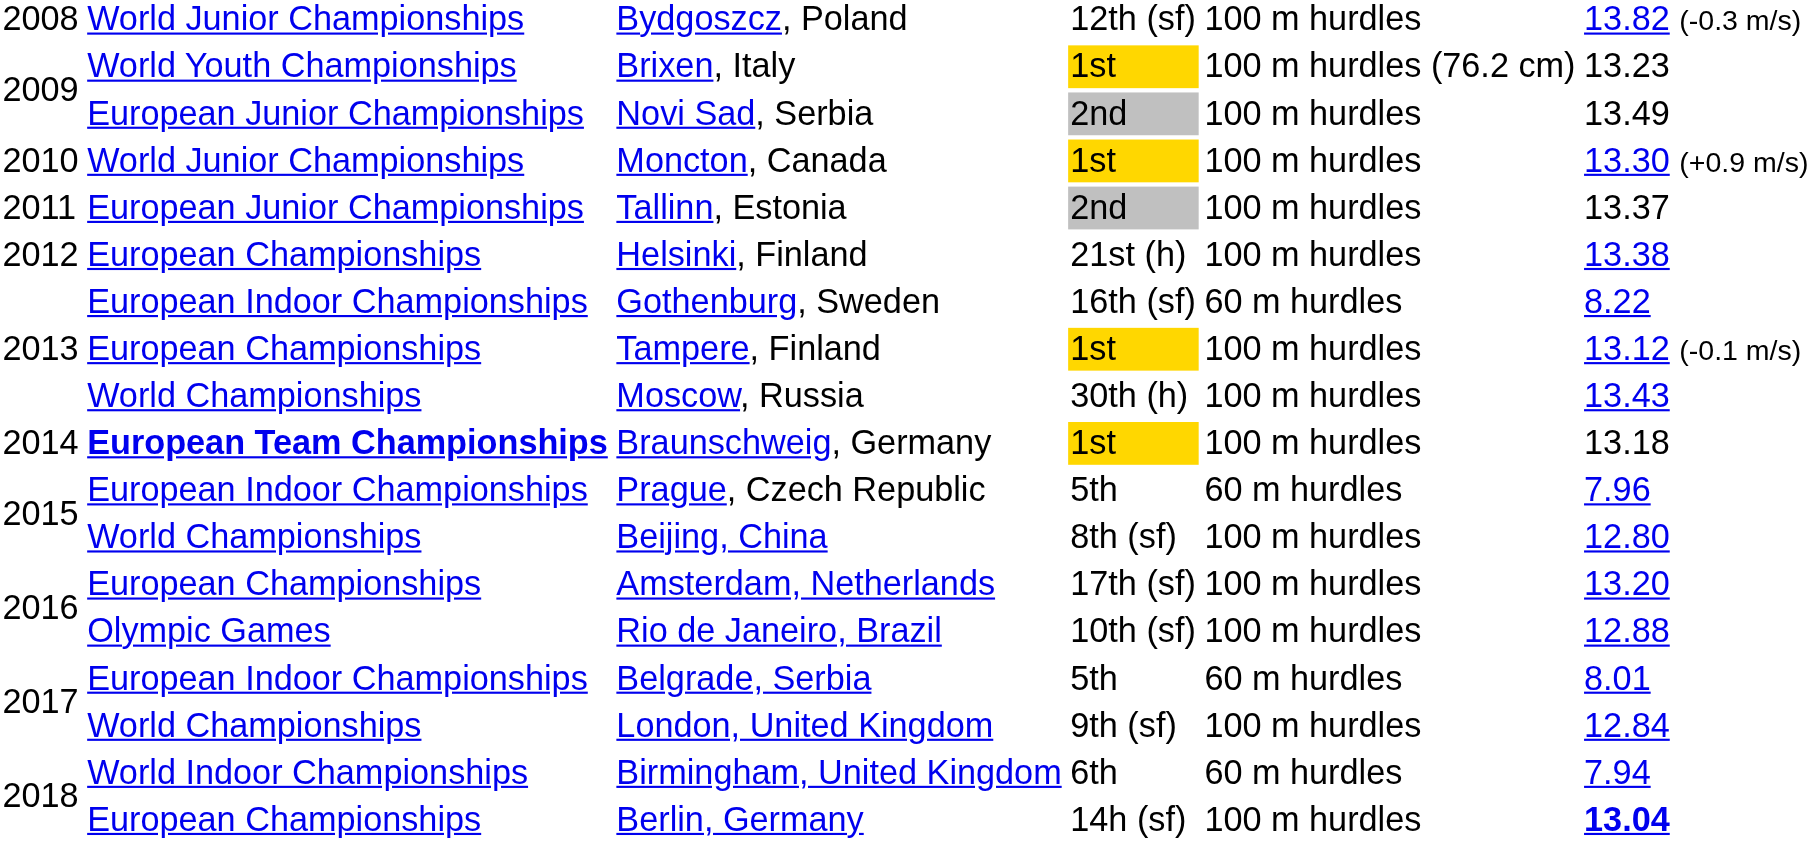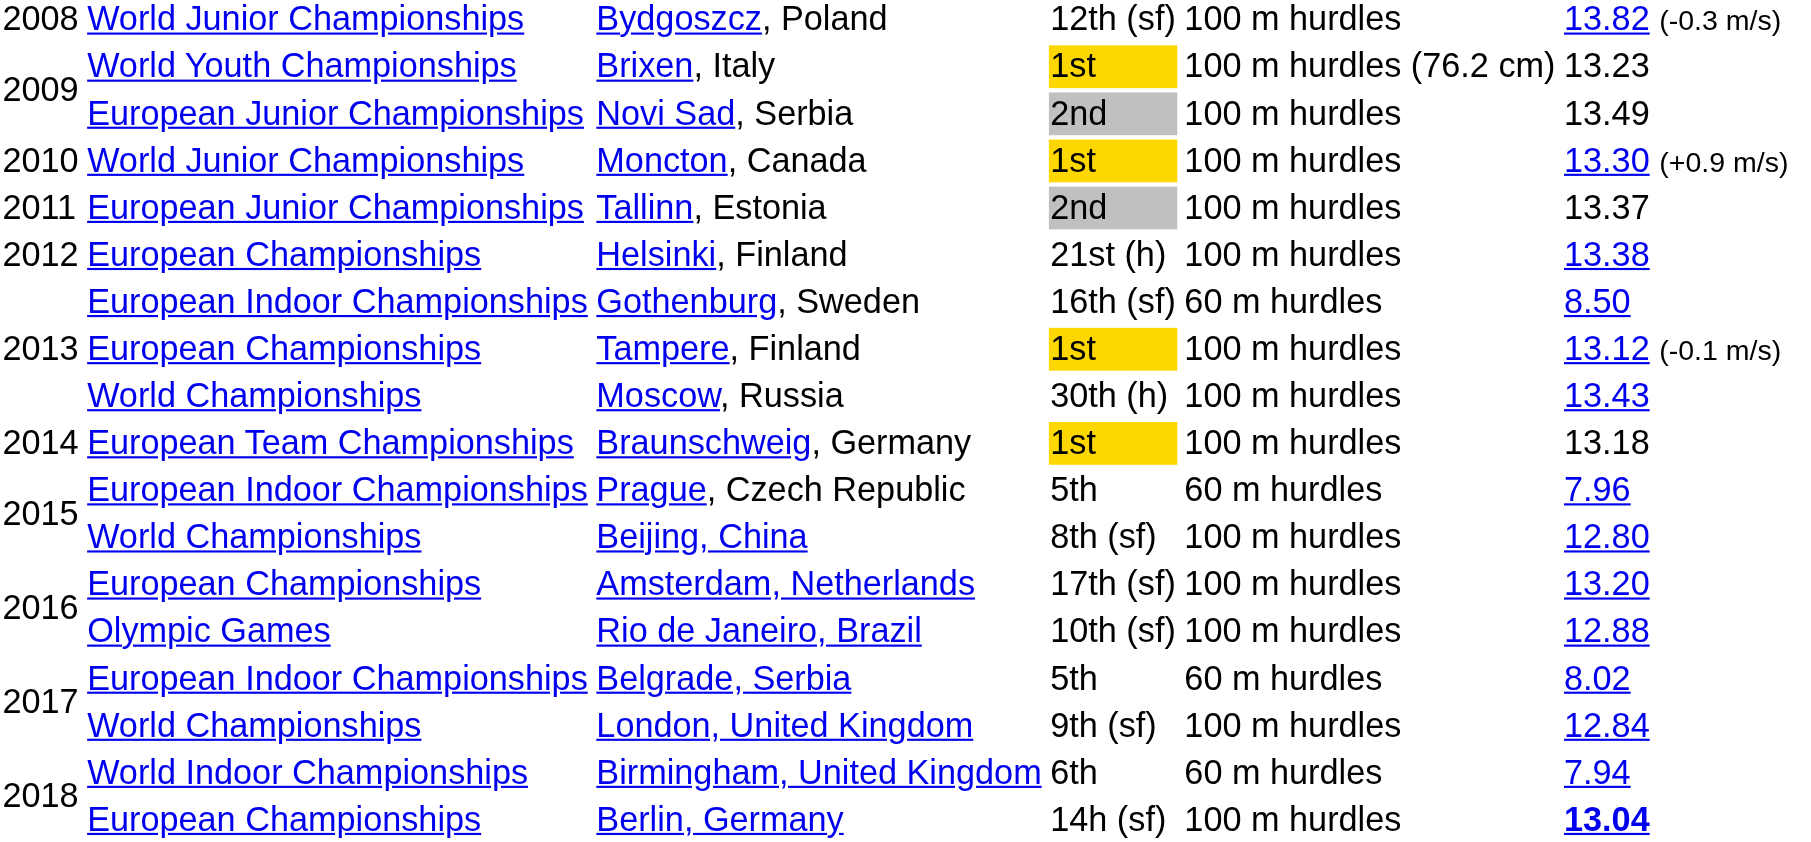 <table>
 <tr>
 <td>2008</td>
 <td><a href='#'>World Junior Championships</a></td>
 <td><a href='#'>Bydgoszcz</a>, Poland</td>
 <td>12th (sf)</td>
 <td>100 m hurdles</td>
 <td><a href='#'>13.82</a> <small>(-0.3 m/s)</small></td>
 </tr>
 <tr>
 <td rowspan=2>2009</td>
 <td><a href='#'>World Youth Championships</a></td>
 <td><a href='#'>Brixen</a>, Italy</td>
 <td bgcolor="gold">1st</td>
 <td>100 m hurdles (76.2 cm)</td>
 <td>13.23</td>
 </tr>
 <tr>
 <td><a href='#'>European Junior Championships</a></td>
 <td><a href='#'>Novi Sad</a>, Serbia</td>
 <td bgcolor="silver">2nd</td>
 <td>100 m hurdles</td>
 <td>13.49</td>
 </tr>
 <tr>
 <td>2010</td>
 <td><a href='#'>World Junior Championships</a></td>
 <td><a href='#'>Moncton</a>, Canada</td>
 <td bgcolor="gold">1st</td>
 <td>100 m hurdles</td>
 <td><a href='#'>13.30</a> <small>(+0.9 m/s)</small></td>
 </tr>
 <tr>
 <td>2011</td>
 <td><a href='#'>European Junior Championships</a></td>
 <td><a href='#'>Tallinn</a>, Estonia</td>
 <td bgcolor="silver">2nd</td>
 <td>100 m hurdles</td>
 <td>13.37</td>
 </tr>
 <tr>
 <td>2012</td>
 <td><a href='#'>European Championships</a></td>
 <td><a href='#'>Helsinki</a>, Finland</td>
 <td>21st (h)</td>
 <td>100 m hurdles</td>
 <td><a href='#'>13.38</a></td>
 </tr>
 <tr>
 <td rowspan=3>2013</td>
 <td><a href='#'>European Indoor Championships</a></td>
 <td><a href='#'>Gothenburg</a>, Sweden</td>
 <td>16th (sf)</td>
 <td>60 m hurdles</td>
-<td><a href='#'>8.22</a></td>
+<td><a href='#'>8.50</a></td>
 </tr>
 <tr>
 <td><a href='#'>European Championships</a></td>
 <td><a href='#'>Tampere</a>, Finland</td>
 <td bgcolor="gold">1st</td>
 <td>100 m hurdles</td>
 <td><a href='#'>13.12</a> <small>(-0.1 m/s)</small></td>
 </tr>
 <tr>
 <td><a href='#'>World Championships</a></td>
 <td><a href='#'>Moscow</a>, Russia</td>
 <td>30th (h)</td>
 <td>100 m hurdles</td>
 <td><a href='#'>13.43</a></td>
 </tr>
 <tr>
 <td>2014</td>
-<td><strong><a href='#'>European Team Championships</a></strong></td>
+<td><a href='#'>European Team Championships</a></td>
 <td><a href='#'>Braunschweig</a>, Germany</td>
 <td bgcolor="gold">1st</td>
 <td>100 m hurdles</td>
 <td>13.18</td>
 </tr>
 <tr>
 <td rowspan=2>2015</td>
 <td><a href='#'>European Indoor Championships</a></td>
 <td><a href='#'>Prague</a>, Czech Republic</td>
 <td>5th</td>
 <td>60 m hurdles</td>
 <td><a href='#'>7.96</a></td>
 </tr>
 <tr>
 <td><a href='#'>World Championships</a></td>
 <td><a href='#'>Beijing, China</a></td>
 <td>8th (sf)</td>
 <td>100 m hurdles</td>
 <td><a href='#'>12.80</a></td>
 </tr>
 <tr>
 <td rowspan=2>2016</td>
 <td><a href='#'>European Championships</a></td>
 <td><a href='#'>Amsterdam, Netherlands</a></td>
 <td>17th (sf)</td>
 <td>100 m hurdles</td>
 <td><a href='#'>13.20</a></td>
 </tr>
 <tr>
 <td><a href='#'>Olympic Games</a></td>
 <td><a href='#'>Rio de Janeiro, Brazil</a></td>
 <td>10th (sf)</td>
 <td>100 m hurdles</td>
 <td><a href='#'>12.88</a></td>
 </tr>
 <tr>
 <td rowspan=2>2017</td>
 <td><a href='#'>European Indoor Championships</a></td>
 <td><a href='#'>Belgrade, Serbia</a></td>
 <td>5th</td>
 <td>60 m hurdles</td>
-<td><a href='#'>8.01</a></td>
+<td><a href='#'>8.02</a></td>
 </tr>
 <tr>
 <td><a href='#'>World Championships</a></td>
 <td><a href='#'>London, United Kingdom</a></td>
 <td>9th (sf)</td>
 <td>100 m hurdles</td>
 <td><a href='#'>12.84</a></td>
 </tr>
 <tr>
 <td rowspan=2>2018</td>
 <td><a href='#'>World Indoor Championships</a></td>
 <td><a href='#'>Birmingham, United Kingdom</a></td>
 <td>6th</td>
 <td>60 m hurdles</td>
 <td><a href='#'>7.94</a></td>
 </tr>
 <tr>
 <td><a href='#'>European Championships</a></td>
 <td><a href='#'>Berlin, Germany</a></td>
 <td>14h (sf)</td>
 <td>100 m hurdles</td>
 <td><strong><a href='#'>13.04</a></strong></td>
 </tr>
 </table>
